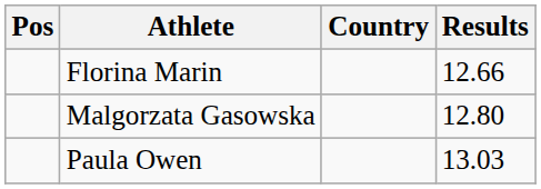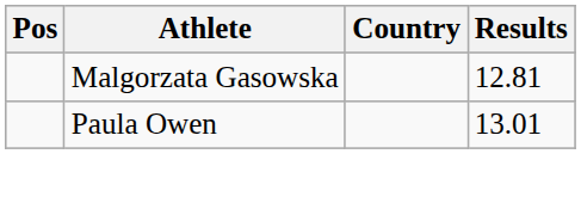 <table class="wikitable">
 <tr>
 <th>Pos</th>
 <th>Athlete</th>
 <th>Country</th>
 <th>Results</th>
 </tr>
 <tr>
 <td align="center"></td>
-<td>Florina Marin</td>
-<td></td>
-<td>12.66</td>
-</tr>
-<tr>
-<td align="center"></td>
 <td>Malgorzata Gasowska</td>
 <td></td>
-<td>12.80</td>
+<td>12.81</td>
 </tr>
 <tr>
 <td align="center"></td>
 <td>Paula Owen</td>
 <td></td>
-<td>13.03</td>
+<td>13.01</td>
 </tr>
 </table>
